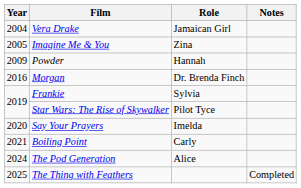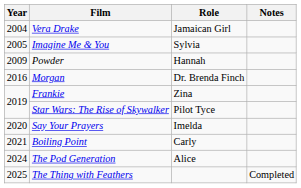 <table class="wikitable">
 <tr>
 <th>Year</th>
 <th>Film</th>
 <th>Role</th>
 <th>Notes</th>
 </tr>
 <tr>
 <td>2004</td>
 <td><em><a href='#'>Vera Drake</a></em></td>
 <td>Jamaican Girl</td>
 <td></td>
 </tr>
 <tr>
 <td>2005</td>
 <td><em><a href='#'>Imagine Me & You</a></em></td>
-<td>Zina</td>
+<td>Sylvia</td>
 <td></td>
 </tr>
 <tr>
 <td>2009</td>
 <td><em>Powder</em></td>
 <td>Hannah</td>
 <td></td>
 </tr>
 <tr>
 <td>2016</td>
 <td><em><a href='#'>Morgan</a></em></td>
 <td>Dr. Brenda Finch</td>
 <td></td>
 </tr>
 <tr>
 <td rowspan="2">2019</td>
 <td><em><a href='#'>Frankie</a></em></td>
-<td>Sylvia</td>
+<td>Zina</td>
 <td></td>
 </tr>
 <tr>
 <td><em><a href='#'>Star Wars: The Rise of Skywalker</a></em></td>
 <td>Pilot Tyce</td>
 <td></td>
 </tr>
 <tr>
 <td>2020</td>
 <td><em><a href='#'>Say Your Prayers</a></em></td>
 <td>Imelda</td>
 <td></td>
 </tr>
 <tr>
 <td>2021</td>
 <td><em><a href='#'>Boiling Point</a></em></td>
 <td>Carly</td>
 <td></td>
 </tr>
 <tr>
 <td>2024</td>
 <td><em><a href='#'>The Pod Generation</a></em></td>
 <td>Alice</td>
 <td></td>
 </tr>
 <tr>
 <td>2025</td>
 <td><em><a href='#'>The Thing with Feathers</a></em></td>
 <td></td>
 <td>Completed</td>
 </tr>
 </table>
